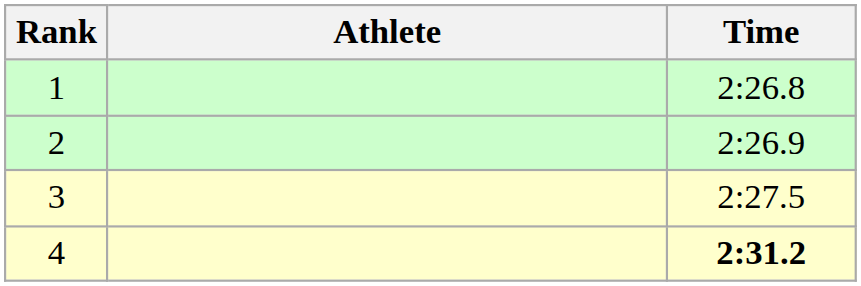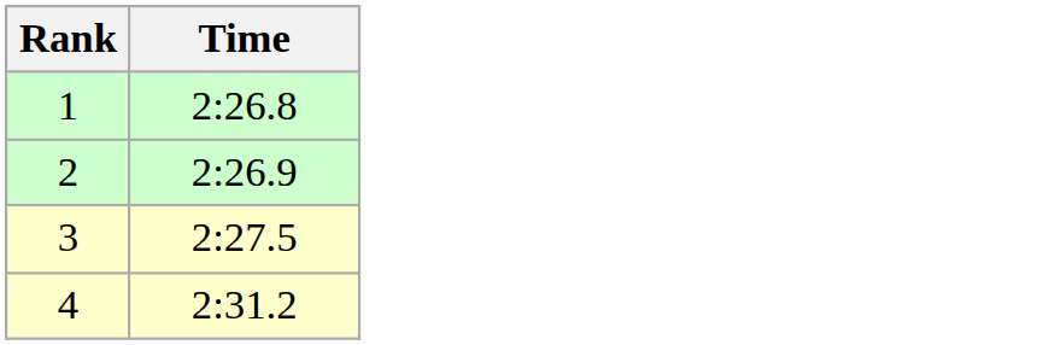 <table class=wikitable style="text-align:center">
 <tr>
 <th width=40>Rank</th>
-<th width=250>Athlete</th>
 <th width=80>Time</th>
 </tr>
 <tr bgcolor="ccffcc">
 <td>1</td>
-<td align=left></td>
 <td>2:26.8</td>
 </tr>
 <tr bgcolor="ccffcc">
 <td>2</td>
-<td align=left></td>
 <td>2:26.9</td>
 </tr>
 <tr bgcolor="ffffcc">
 <td>3</td>
-<td align=left></td>
 <td>2:27.5</td>
 </tr>
 <tr bgcolor="ffffcc">
 <td>4</td>
-<td align=left></td>
-<td><strong>2:31.2</strong></td>
+<td>2:31.2</td>
 </tr>
 </table>
